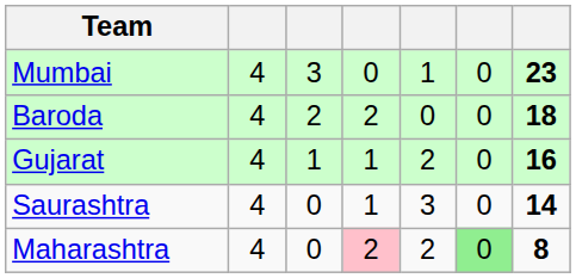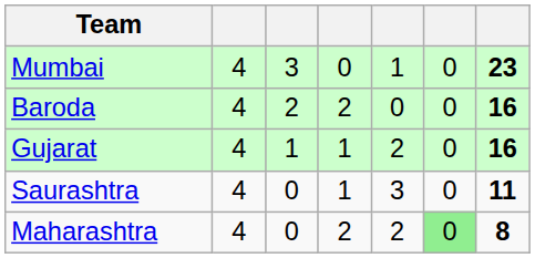 <table class="wikitable" style="text-align:center">
 <tr>
 <th style="width:120px">Team</th>
 <th style="width:25px"></th>
 <th style="width:25px"></th>
 <th style="width:25px"></th>
 <th style="width:25px"></th>
 <th style="width:25px"></th>
 <th style="width:25px"></th>
 </tr>
 <tr style="background:#cfc;">
 <td style="text-align:left"><a href='#'>Mumbai</a></td>
 <td>4</td>
 <td>3</td>
 <td>0</td>
 <td>1</td>
 <td>0</td>
 <td><strong>23</strong></td>
 </tr>
 <tr style="background:#cfc;">
 <td style="text-align:left"><a href='#'>Baroda</a></td>
 <td>4</td>
 <td>2</td>
 <td>2</td>
 <td>0</td>
 <td>0</td>
-<td><strong>18</strong></td>
+<td><strong>16</strong></td>
 </tr>
 <tr style="background:#cfc;">
 <td style="text-align:left"><a href='#'>Gujarat</a></td>
 <td>4</td>
 <td>1</td>
 <td>1</td>
 <td>2</td>
 <td>0</td>
 <td><strong>16</strong></td>
 </tr>
 <tr>
 <td style="text-align:left"><a href='#'>Saurashtra</a></td>
 <td>4</td>
 <td>0</td>
 <td>1</td>
 <td>3</td>
 <td>0</td>
-<td><strong>14</strong></td>
+<td><strong>11</strong></td>
 </tr>
 <tr>
 <td style="text-align:left"><a href='#'>Maharashtra</a></td>
 <td>4</td>
 <td>0</td>
-<td style="background: pink;">2</td>
+<td>2</td>
 <td>2</td>
 <td style="background: lightgreen;">0</td>
 <td><strong>8</strong></td>
 </tr>
 </table>
